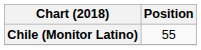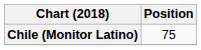 <table class="wikitable plainrowheaders sortable" style="text-align:center">
 <tr>
 <th scope="col">Chart (2018)</th>
 <th scope="col">Position</th>
 </tr>
 <tr>
 <th scope="row">Chile (Monitor Latino)</th>
-<td>55</td>
+<td>75</td>
 </tr>
 <tr>
 </tr>
 </table>
